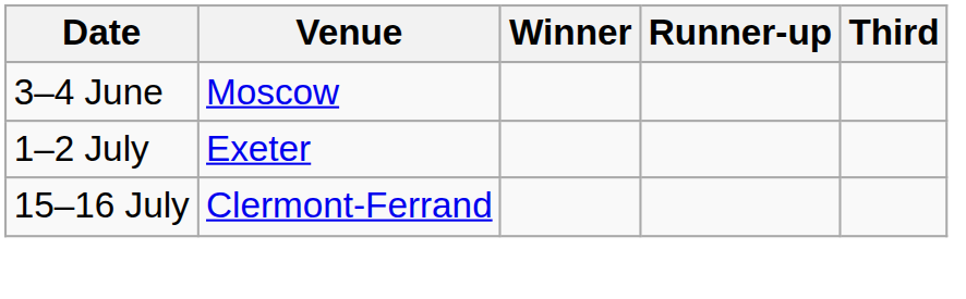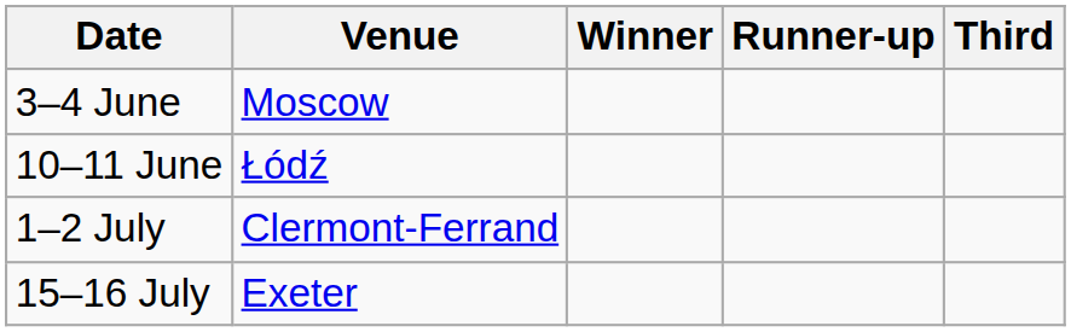 <table class="wikitable">
 <tr>
 <th>Date</th>
 <th>Venue</th>
 <th>Winner</th>
 <th>Runner-up</th>
 <th>Third</th>
 </tr>
 <tr>
 <td>3–4 June</td>
 <td> <a href='#'>Moscow</a></td>
 <td></td>
 <td></td>
 <td></td>
 </tr>
 <tr>
+<td>10–11 June</td>
+<td> <a href='#'>Łódź</a></td>
+<td></td>
+<td></td>
+<td></td>
+</tr>
+<tr>
 <td>1–2 July</td>
-<td> <a href='#'>Exeter</a></td>
+<td> <a href='#'>Clermont-Ferrand</a></td>
 <td></td>
 <td></td>
 <td></td>
 </tr>
 <tr>
 <td>15–16 July</td>
-<td> <a href='#'>Clermont-Ferrand</a></td>
+<td> <a href='#'>Exeter</a></td>
 <td></td>
 <td></td>
 <td></td>
 </tr>
 </table>
